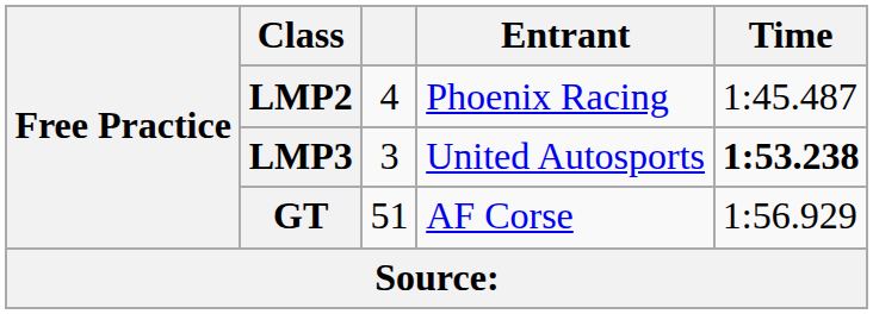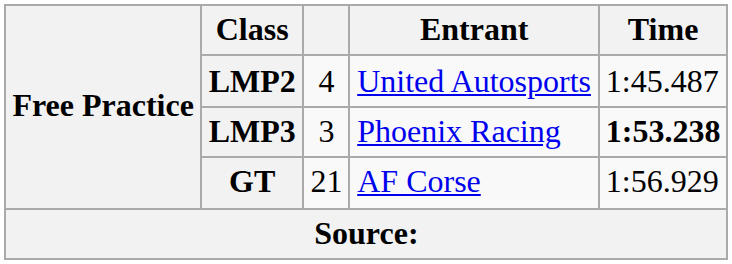 <table class="wikitable">
 <tr>
 <th rowspan="4">Free Practice</th>
 <th>Class</th>
 <th></th>
 <th>Entrant</th>
 <th>Time</th>
 </tr>
 <tr>
 <th>LMP2</th>
 <td align="center">4</td>
-<td> <a href='#'>Phoenix Racing</a></td>
+<td> <a href='#'>United Autosports</a></td>
 <td>1:45.487</td>
 </tr>
 <tr>
 <th>LMP3</th>
 <td align="center">3</td>
-<td> <a href='#'>United Autosports</a></td>
+<td> <a href='#'>Phoenix Racing</a></td>
 <td><strong>1:53.238</strong></td>
 </tr>
 <tr>
 <th>GT</th>
-<td align="center">51</td>
+<td align="center">21</td>
 <td> <a href='#'>AF Corse</a></td>
 <td>1:56.929</td>
 </tr>
 <tr>
 <th colspan="5">Source:</th>
 </tr>
 </table>
